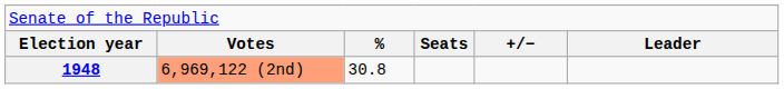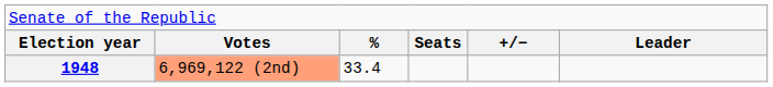 <table class="wikitable" style="width:50%; border:1px #AAAAFF solid">
 <tr>
 <td colspan=6><a href='#'>Senate of the Republic</a></td>
 </tr>
 <tr>
 <th width=13%>Election year</th>
 <th width=16%>Votes</th>
 <th width=6%>%</th>
 <th width=1%>Seats</th>
 <th width=8%>+/−</th>
 <th width=18%>Leader</th>
 </tr>
 <tr>
 <th><a href='#'>1948</a></th>
 <td style="background: lightsalmon;">6,969,122 (2nd)</td>
-<td>30.8</td>
+<td>33.4</td>
 <td></td>
 <td></td>
 <td></td>
 </tr>
 </table>
